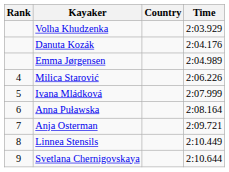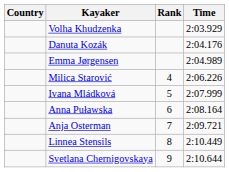 <table class="wikitable" style="text-align:center">
 <tr>
+<th>Country</th>
+<th>Kayaker</th>
 <th>Rank</th>
-<th>Kayaker</th>
-<th>Country</th>
 <th>Time</th>
 </tr>
 <tr>
+<td align=left></td>
+<td align=left><a href='#'>Volha Khudzenka</a></td>
 <td></td>
-<td align=left><a href='#'>Volha Khudzenka</a></td>
-<td align=left></td>
 <td>2:03.929</td>
 </tr>
 <tr>
+<td align=left></td>
+<td align=left><a href='#'>Danuta Kozák</a></td>
 <td></td>
-<td align=left><a href='#'>Danuta Kozák</a></td>
-<td align=left></td>
 <td>2:04.176</td>
 </tr>
 <tr>
+<td align=left></td>
+<td align=left><a href='#'>Emma Jørgensen</a></td>
 <td></td>
-<td align=left><a href='#'>Emma Jørgensen</a></td>
-<td align=left></td>
 <td>2:04.989</td>
 </tr>
 <tr>
+<td align=left></td>
+<td align=left><a href='#'>Milica Starović</a></td>
 <td>4</td>
-<td align=left><a href='#'>Milica Starović</a></td>
-<td align=left></td>
 <td>2:06.226</td>
 </tr>
 <tr>
+<td align=left></td>
+<td align=left><a href='#'>Ivana Mládková</a></td>
 <td>5</td>
-<td align=left><a href='#'>Ivana Mládková</a></td>
-<td align=left></td>
 <td>2:07.999</td>
 </tr>
 <tr>
+<td align=left></td>
+<td align=left><a href='#'>Anna Puławska</a></td>
 <td>6</td>
-<td align=left><a href='#'>Anna Puławska</a></td>
-<td align=left></td>
 <td>2:08.164</td>
 </tr>
 <tr>
+<td align=left></td>
+<td align=left><a href='#'>Anja Osterman</a></td>
 <td>7</td>
-<td align=left><a href='#'>Anja Osterman</a></td>
-<td align=left></td>
 <td>2:09.721</td>
 </tr>
 <tr>
+<td align=left></td>
+<td align=left><a href='#'>Linnea Stensils</a></td>
 <td>8</td>
-<td align=left><a href='#'>Linnea Stensils</a></td>
-<td align=left></td>
 <td>2:10.449</td>
 </tr>
 <tr>
+<td align=left></td>
+<td align=left><a href='#'>Svetlana Chernigovskaya</a></td>
 <td>9</td>
-<td align=left><a href='#'>Svetlana Chernigovskaya</a></td>
-<td align=left></td>
 <td>2:10.644</td>
 </tr>
 </table>
